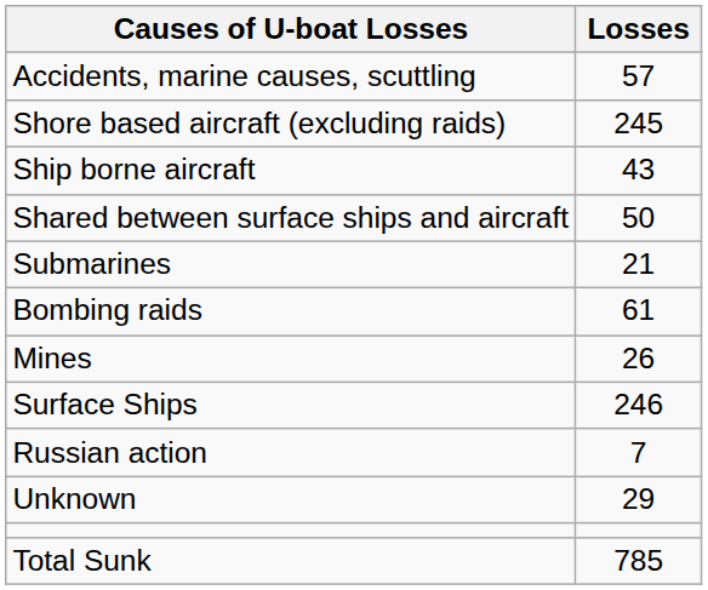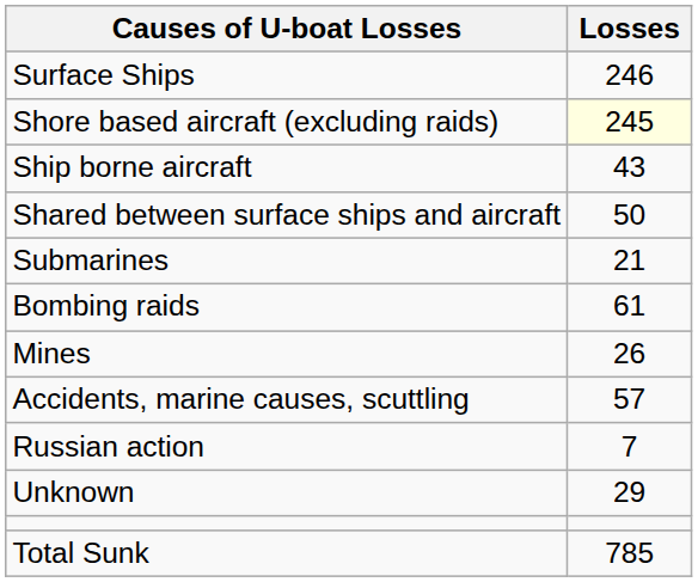 <table class="wikitable">
 <tr>
 <th scope="col" style="width: 300px;">Causes of U-boat Losses</th>
 <th scope="col" width="60px">Losses</th>
 </tr>
 <tr>
-<td>Accidents, marine causes, scuttling</td>
-<td align="center">57</td>
+<td>Surface Ships</td>
+<td align="center">246</td>
 </tr>
 <tr>
 <td>Shore based aircraft (excluding raids)</td>
-<td align="center">245</td>
+<td align="center" style="background: lightyellow;">245</td>
 </tr>
 <tr>
 <td>Ship borne aircraft</td>
 <td align="center">43</td>
 </tr>
 <tr>
 <td>Shared between surface ships and aircraft</td>
 <td align="center">50</td>
 </tr>
 <tr>
 <td>Submarines</td>
 <td align="center">21</td>
 </tr>
 <tr>
 <td>Bombing raids</td>
 <td align="center">61</td>
 </tr>
 <tr>
 <td>Mines</td>
 <td align="center">26</td>
 </tr>
 <tr>
-<td>Surface Ships</td>
-<td align="center">246</td>
+<td>Accidents, marine causes, scuttling</td>
+<td align="center">57</td>
 </tr>
 <tr>
 <td>Russian action</td>
 <td align="center">7</td>
 </tr>
 <tr>
 <td>Unknown</td>
 <td align="center">29</td>
 </tr>
 <tr>
 <td></td>
 </tr>
 <tr>
 <td>Total Sunk</td>
 <td align="center">785</td>
 </tr>
 </table>
